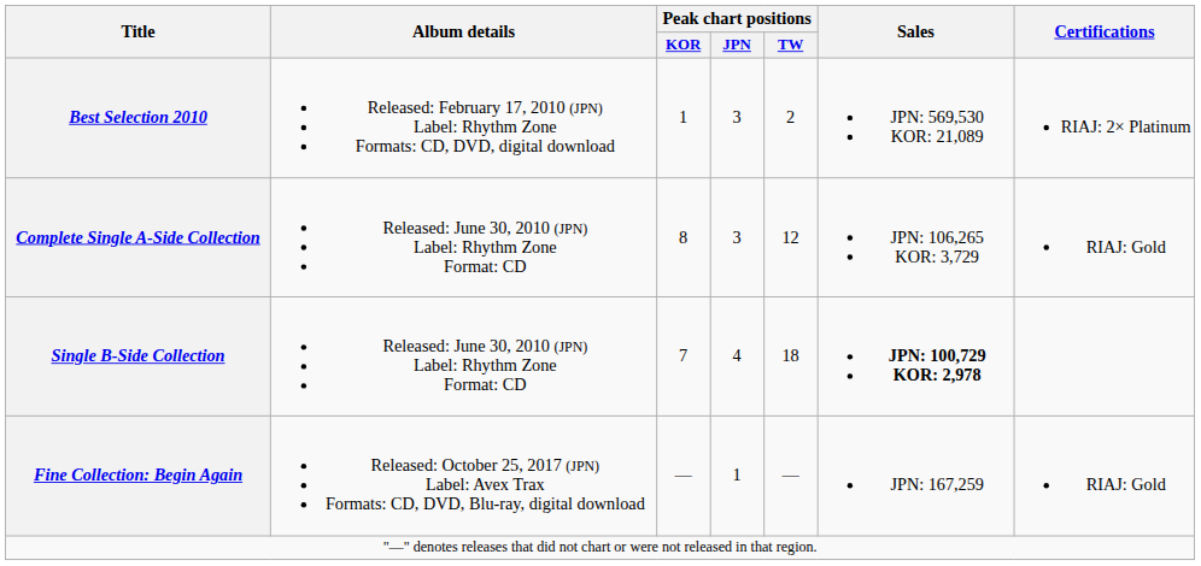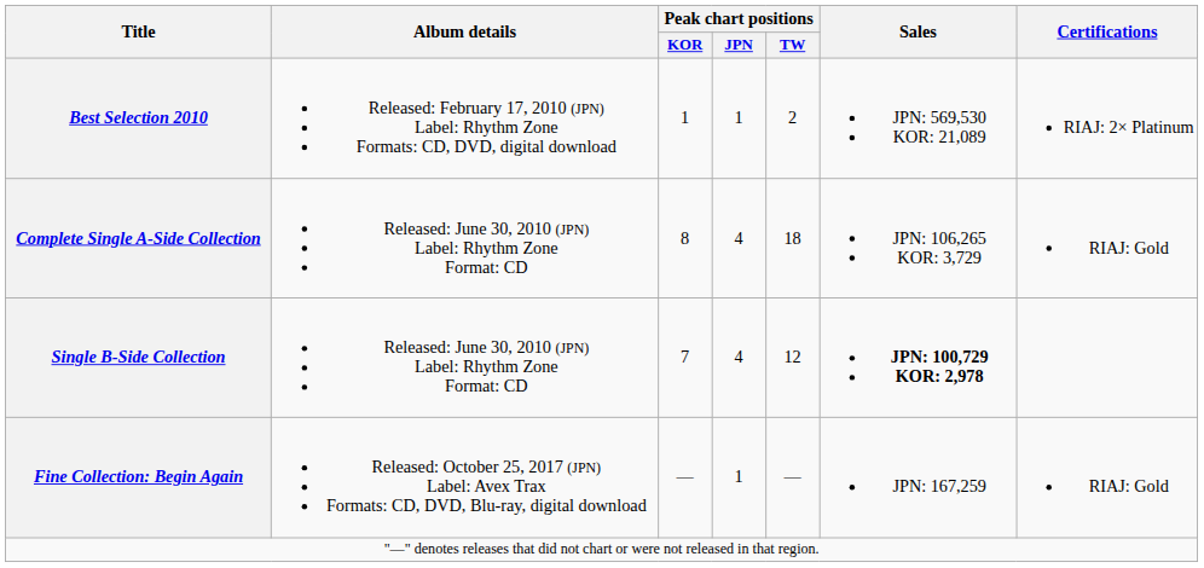 <table class="wikitable plainrowheaders" style="text-align:center;">
 <tr>
 <th scope="col" rowspan="2" style="width:15em;">Title</th>
 <th scope="col" rowspan="2" style="width:22em;">Album details</th>
 <th scope="col" colspan="3">Peak chart positions</th>
 <th scope="col" rowspan="2" style="width:11em;">Sales</th>
 <th scope="col" rowspan="2"><a href='#'>Certifications</a></th>
 </tr>
 <tr>
 <th scope="col" style="width:3em;font-size:90%;"><a href='#'>KOR</a><br></th>
 <th scope="col" style="width:3em;font-size:90%;"><a href='#'>JPN</a><br></th>
 <th scope="col" style="width:3em;font-size:90%;"><a href='#'>TW</a><br></th>
 </tr>
 <tr>
 <th scope="row"><em><a href='#'>Best Selection 2010</a></em></th>
 <td><br><ul><li>Released: February 17, 2010 <small>(JPN)</small></li><li>Label: Rhythm Zone</li><li>Formats: CD, DVD, digital download</li></ul></td>
 <td align="center">1</td>
-<td align="center">3</td>
+<td align="center">1</td>
 <td align="center">2</td>
 <td><br><ul><li>JPN: 569,530</li><li>KOR: 21,089</li></ul></td>
 <td><br><ul><li>RIAJ: 2× Platinum</li></ul></td>
 </tr>
 <tr>
 <th scope="row"><em><a href='#'>Complete Single A-Side Collection</a></em></th>
 <td><br><ul><li>Released: June 30, 2010 <small>(JPN)</small></li><li>Label: Rhythm Zone</li><li>Format: CD</li></ul></td>
 <td align="center">8</td>
-<td align="center">3</td>
-<td align="center">12</td>
+<td align="center">4</td>
+<td align="center">18</td>
 <td><br><ul><li>JPN: 106,265</li><li>KOR: 3,729</li></ul></td>
 <td><br><ul><li>RIAJ: Gold</li></ul></td>
 </tr>
 <tr>
 <th scope="row"><em><a href='#'>Single B-Side Collection</a></em></th>
 <td><br><ul><li>Released: June 30, 2010 <small>(JPN)</small></li><li>Label: Rhythm Zone</li><li>Format: CD</li></ul></td>
 <td align="center">7</td>
 <td align="center">4</td>
-<td align="center">18</td>
+<td align="center">12</td>
 <td><strong><br><ul><li>JPN: 100,729</li><li>KOR: 2,978</li></ul></strong></td>
 <td></td>
 </tr>
 <tr>
 <th scope="row"><em><a href='#'>Fine Collection: Begin Again</a></em></th>
 <td><br><ul><li>Released: October 25, 2017 <small>(JPN)</small></li><li>Label: Avex Trax</li><li>Formats: CD, DVD, Blu-ray, digital download</li></ul></td>
 <td>—</td>
 <td>1</td>
 <td>—</td>
 <td><br><ul><li>JPN: 167,259</li></ul></td>
 <td><br><ul><li>RIAJ: Gold</li></ul></td>
 </tr>
 <tr>
 <td align="center" colspan="8" style="font-size:85%">"—" denotes releases that did not chart or were not released in that region.</td>
 </tr>
 </table>
